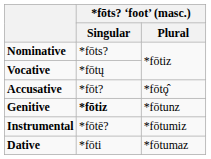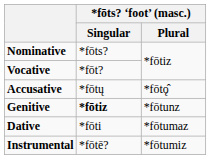 <table class="wikitable">
 <tr>
 <th rowspan="2"></th>
 <th style="text-align:center;" colspan="2">*fōts? ‘foot’ (masc.)</th>
 </tr>
 <tr>
 <th width="80px"><strong>Singular</strong></th>
 <th width="80px"><strong>Plural</strong></th>
 </tr>
 <tr>
 <td><strong>Nominative</strong></td>
 <td>*fōts?</td>
 <td rowspan="2">*fōtiz</td>
 </tr>
 <tr>
 <td><strong>Vocative</strong></td>
-<td>*fōtų</td>
+<td>*fōt?</td>
 </tr>
 <tr>
 <td><strong>Accusative</strong></td>
-<td>*fōt?</td>
+<td>*fōtų</td>
 <td>*fōtǫ̂</td>
 </tr>
 <tr>
 <td><strong>Genitive</strong></td>
 <td><strong>*fōtiz</strong></td>
 <td>*fōtunz</td>
 </tr>
 <tr>
+<td><strong>Dative</strong></td>
+<td>*fōti</td>
+<td>*fōtumaz</td>
+</tr>
+<tr>
 <td><strong>Instrumental</strong></td>
 <td>*fōtē?</td>
 <td>*fōtumiz</td>
 </tr>
-<tr>
-<td><strong>Dative</strong></td>
-<td>*fōti</td>
-<td>*fōtumaz</td>
-</tr>
 </table>
